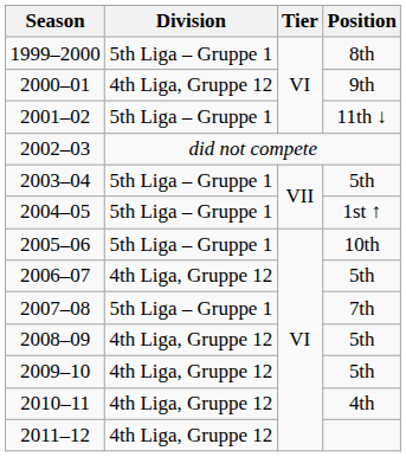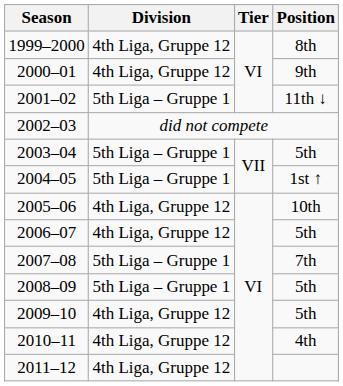 <table class="wikitable">
 <tr>
 <th>Season</th>
 <th>Division</th>
 <th>Tier</th>
 <th>Position</th>
 </tr>
 <tr align="center">
 <td>1999–2000</td>
-<td align="left">5th Liga – Gruppe 1</td>
+<td align="left">4th Liga, Gruppe 12</td>
 <td rowspan=3>VI</td>
 <td>8th</td>
 </tr>
 <tr align="center">
 <td>2000–01</td>
 <td align="left">4th Liga, Gruppe 12</td>
 <td>9th</td>
 </tr>
 <tr align="center">
 <td>2001–02</td>
 <td align="left">5th Liga – Gruppe 1</td>
 <td>11th ↓</td>
 </tr>
 <tr align="center">
 <td>2002–03</td>
 <td colspan=3><em>did not compete</em></td>
 </tr>
 <tr align="center">
 <td>2003–04</td>
 <td align="left">5th Liga – Gruppe 1</td>
 <td rowspan=2>VII</td>
 <td>5th</td>
 </tr>
 <tr align="center">
 <td>2004–05</td>
 <td align="left">5th Liga – Gruppe 1</td>
 <td>1st ↑</td>
 </tr>
 <tr align="center">
 <td>2005–06</td>
-<td align="left">5th Liga – Gruppe 1</td>
+<td align="left">4th Liga, Gruppe 12</td>
 <td rowspan=7>VI</td>
 <td>10th</td>
 </tr>
 <tr align="center">
 <td>2006–07</td>
 <td align="left">4th Liga, Gruppe 12</td>
 <td>5th</td>
 </tr>
 <tr align="center">
 <td>2007–08</td>
 <td align="left">5th Liga – Gruppe 1</td>
 <td>7th</td>
 </tr>
 <tr align="center">
 <td>2008–09</td>
-<td align="left">4th Liga, Gruppe 12</td>
+<td align="left">5th Liga – Gruppe 1</td>
 <td>5th</td>
 </tr>
 <tr align="center">
 <td>2009–10</td>
 <td align="left">4th Liga, Gruppe 12</td>
 <td>5th</td>
 </tr>
 <tr align="center">
 <td>2010–11</td>
 <td align="left">4th Liga, Gruppe 12</td>
 <td>4th</td>
 </tr>
 <tr align="center">
 <td>2011–12</td>
 <td align="left">4th Liga, Gruppe 12</td>
 <td></td>
 </tr>
 </table>
